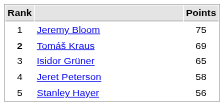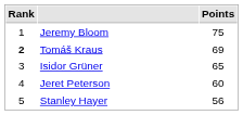 <table cellspacing="1" cellpadding="3" style="border:1px solid #AAAAAA;font-size:86%">
 <tr bgcolor="#E4E4E4">
 <th style="border-bottom:1px solid #AAAAAA" width=10>Rank</th>
 <th style="border-bottom:1px solid #AAAAAA" width=200></th>
 <th style="border-bottom:1px solid #AAAAAA" width=20>Points</th>
 </tr>
 <tr>
 <td align="center">1</td>
 <td> <a href='#'>Jeremy Bloom</a></td>
 <td align=center>75</td>
 </tr>
 <tr>
 <td align="center"><strong>2</strong></td>
 <td> <a href='#'>Tomáš Kraus</a></td>
 <td align=center>69</td>
 </tr>
 <tr>
 <td align="center">3</td>
 <td> <a href='#'>Isidor Grüner</a></td>
 <td align=center>65</td>
 </tr>
 <tr>
 <td align="center">4</td>
 <td> <a href='#'>Jeret Peterson</a></td>
-<td align=center>58</td>
+<td align=center>60</td>
 </tr>
 <tr>
 <td align="center">5</td>
 <td> <a href='#'>Stanley Hayer</a></td>
 <td align=center>56</td>
 </tr>
 </table>
